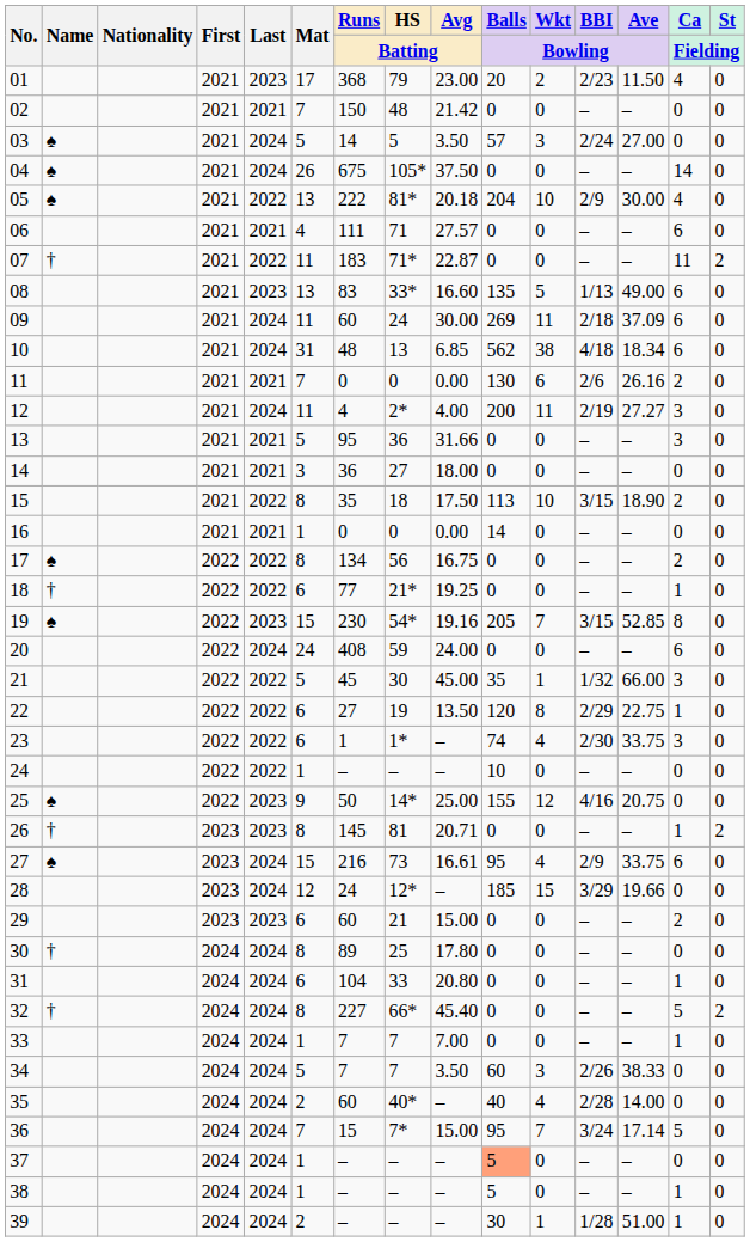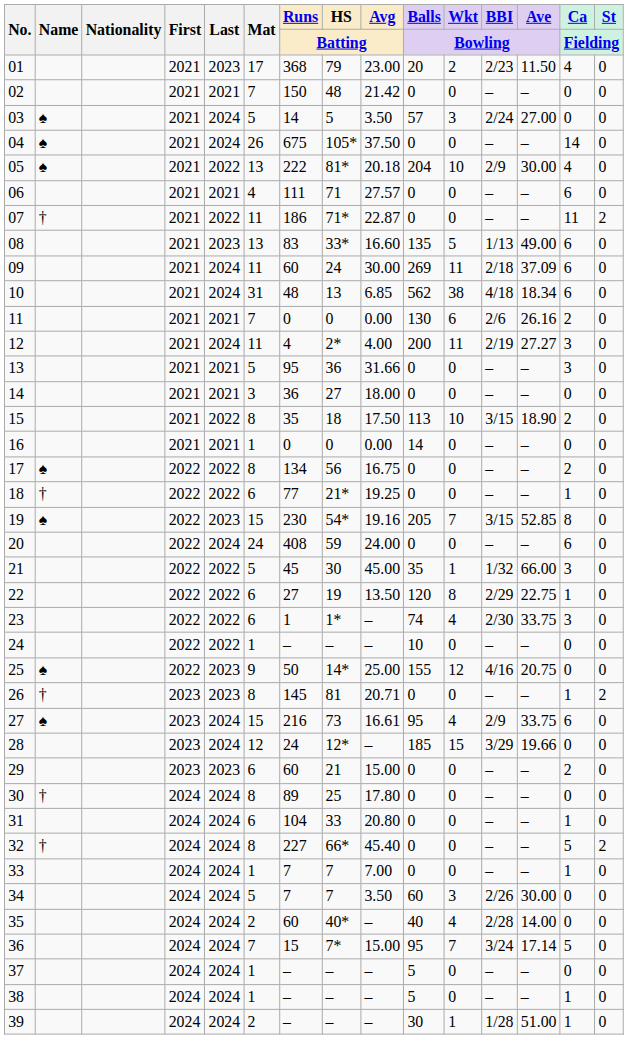 <table class="wikitable sortable">
 <tr align="center">
 <th rowspan="2">No.</th>
 <th rowspan="2">Name</th>
 <th rowspan="2">Nationality</th>
 <th rowspan="2">First</th>
 <th rowspan="2">Last</th>
 <th rowspan="2">Mat</th>
 <th style="background:#faecc8"><a href='#'>Runs</a></th>
 <th style="background:#faecc8">HS</th>
 <th style="background:#faecc8"><a href='#'>Avg</a></th>
 <th style="background:#ddcef2"><a href='#'>Balls</a></th>
 <th style="background:#ddcef2"><a href='#'>Wkt</a></th>
 <th style="background:#ddcef2"><a href='#'>BBI</a></th>
 <th style="background:#ddcef2"><a href='#'>Ave</a></th>
 <th style="background:#cef2e0"><a href='#'>Ca</a></th>
 <th style="background:#cef2e0"><a href='#'>St</a></th>
 </tr>
 <tr class="unsortable">
 <th colspan=3 style="background:#faecc8"><a href='#'>Batting</a></th>
 <th colspan=4 style="background:#ddcef2"><a href='#'>Bowling</a></th>
 <th colspan=2 style="background:#cef2e0"><a href='#'>Fielding</a></th>
 </tr>
 <tr>
 <td><span>0</span>1</td>
 <td></td>
 <td></td>
 <td>2021</td>
 <td>2023</td>
 <td>17</td>
 <td>368</td>
 <td>79</td>
 <td>23.00</td>
 <td>20</td>
 <td>2</td>
 <td>2/23</td>
 <td>11.50</td>
 <td>4</td>
 <td>0</td>
 </tr>
 <tr>
 <td><span>0</span>2</td>
 <td><strong></strong></td>
 <td></td>
 <td>2021</td>
 <td>2021</td>
 <td>7</td>
 <td>150</td>
 <td>48</td>
 <td>21.42</td>
 <td>0</td>
 <td>0</td>
 <td>–</td>
 <td>–</td>
 <td>0</td>
 <td>0</td>
 </tr>
 <tr>
 <td><span>0</span>3</td>
 <td> ♠</td>
 <td></td>
 <td>2021</td>
 <td>2024</td>
 <td>5</td>
 <td>14</td>
 <td>5</td>
 <td>3.50</td>
 <td>57</td>
 <td>3</td>
 <td>2/24</td>
 <td>27.00</td>
 <td>0</td>
 <td>0</td>
 </tr>
 <tr>
 <td><span>0</span>4</td>
 <td> ♠</td>
 <td></td>
 <td>2021</td>
 <td>2024</td>
 <td>26</td>
 <td>675</td>
 <td>105*</td>
 <td>37.50</td>
 <td>0</td>
 <td>0</td>
 <td>–</td>
 <td>–</td>
 <td>14</td>
 <td>0</td>
 </tr>
 <tr>
 <td><span>0</span>5</td>
 <td> ♠</td>
 <td></td>
 <td>2021</td>
 <td>2022</td>
 <td>13</td>
 <td>222</td>
 <td>81*</td>
 <td>20.18</td>
 <td>204</td>
 <td>10</td>
 <td>2/9</td>
 <td>30.00</td>
 <td>4</td>
 <td>0</td>
 </tr>
 <tr>
 <td><span>0</span>6</td>
 <td></td>
 <td></td>
 <td>2021</td>
 <td>2021</td>
 <td>4</td>
 <td>111</td>
 <td>71</td>
 <td>27.57</td>
 <td>0</td>
 <td>0</td>
 <td>–</td>
 <td>–</td>
 <td>6</td>
 <td>0</td>
 </tr>
 <tr>
 <td><span>0</span>7</td>
 <td> †</td>
 <td></td>
 <td>2021</td>
 <td>2022</td>
 <td>11</td>
-<td>183</td>
+<td>186</td>
 <td>71*</td>
 <td>22.87</td>
 <td>0</td>
 <td>0</td>
 <td>–</td>
 <td>–</td>
 <td>11</td>
 <td>2</td>
 </tr>
 <tr>
 <td><span>0</span>8</td>
 <td></td>
 <td></td>
 <td>2021</td>
 <td>2023</td>
 <td>13</td>
 <td>83</td>
 <td>33*</td>
 <td>16.60</td>
 <td>135</td>
 <td>5</td>
 <td>1/13</td>
 <td>49.00</td>
 <td>6</td>
 <td>0</td>
 </tr>
 <tr>
 <td><span>0</span>9</td>
 <td></td>
 <td></td>
 <td>2021</td>
 <td>2024</td>
 <td>11</td>
 <td>60</td>
 <td>24</td>
 <td>30.00</td>
 <td>269</td>
 <td>11</td>
 <td>2/18</td>
 <td>37.09</td>
 <td>6</td>
 <td>0</td>
 </tr>
 <tr>
 <td>10</td>
 <td></td>
 <td></td>
 <td>2021</td>
 <td>2024</td>
 <td>31</td>
 <td>48</td>
 <td>13</td>
 <td>6.85</td>
 <td>562</td>
 <td>38</td>
 <td>4/18</td>
 <td>18.34</td>
 <td>6</td>
 <td>0</td>
 </tr>
 <tr>
 <td>11</td>
 <td><strong></strong></td>
 <td></td>
 <td>2021</td>
 <td>2021</td>
 <td>7</td>
 <td>0</td>
 <td>0</td>
 <td>0.00</td>
 <td>130</td>
 <td>6</td>
 <td>2/6</td>
 <td>26.16</td>
 <td>2</td>
 <td>0</td>
 </tr>
 <tr>
 <td>12</td>
 <td></td>
 <td></td>
 <td>2021</td>
 <td>2024</td>
 <td>11</td>
 <td>4</td>
 <td>2*</td>
 <td>4.00</td>
 <td>200</td>
 <td>11</td>
 <td>2/19</td>
 <td>27.27</td>
 <td>3</td>
 <td>0</td>
 </tr>
 <tr>
 <td>13</td>
 <td><strong></strong></td>
 <td></td>
 <td>2021</td>
 <td>2021</td>
 <td>5</td>
 <td>95</td>
 <td>36</td>
 <td>31.66</td>
 <td>0</td>
 <td>0</td>
 <td>–</td>
 <td>–</td>
 <td>3</td>
 <td>0</td>
 </tr>
 <tr>
 <td>14</td>
 <td></td>
 <td></td>
 <td>2021</td>
 <td>2021</td>
 <td>3</td>
 <td>36</td>
 <td>27</td>
 <td>18.00</td>
 <td>0</td>
 <td>0</td>
 <td>–</td>
 <td>–</td>
 <td>0</td>
 <td>0</td>
 </tr>
 <tr>
 <td>15</td>
 <td></td>
 <td></td>
 <td>2021</td>
 <td>2022</td>
 <td>8</td>
 <td>35</td>
 <td>18</td>
 <td>17.50</td>
 <td>113</td>
 <td>10</td>
 <td>3/15</td>
 <td>18.90</td>
 <td>2</td>
 <td>0</td>
 </tr>
 <tr>
 <td>16</td>
 <td></td>
 <td></td>
 <td>2021</td>
 <td>2021</td>
 <td>1</td>
 <td>0</td>
 <td>0</td>
 <td>0.00</td>
 <td>14</td>
 <td>0</td>
 <td>–</td>
 <td>–</td>
 <td>0</td>
 <td>0</td>
 </tr>
 <tr>
 <td>17</td>
 <td><strong></strong> ♠</td>
 <td></td>
 <td>2022</td>
 <td>2022</td>
 <td>8</td>
 <td>134</td>
 <td>56</td>
 <td>16.75</td>
 <td>0</td>
 <td>0</td>
 <td>–</td>
 <td>–</td>
 <td>2</td>
 <td>0</td>
 </tr>
 <tr>
 <td>18</td>
 <td> †</td>
 <td></td>
 <td>2022</td>
 <td>2022</td>
 <td>6</td>
 <td>77</td>
 <td>21*</td>
 <td>19.25</td>
 <td>0</td>
 <td>0</td>
 <td>–</td>
 <td>–</td>
 <td>1</td>
 <td>0</td>
 </tr>
 <tr>
 <td>19</td>
 <td><strong></strong> ♠</td>
 <td></td>
 <td>2022</td>
 <td>2023</td>
 <td>15</td>
 <td>230</td>
 <td>54*</td>
 <td>19.16</td>
 <td>205</td>
 <td>7</td>
 <td>3/15</td>
 <td>52.85</td>
 <td>8</td>
 <td>0</td>
 </tr>
 <tr>
 <td>20</td>
 <td></td>
 <td></td>
 <td>2022</td>
 <td>2024</td>
 <td>24</td>
 <td>408</td>
 <td>59</td>
 <td>24.00</td>
 <td>0</td>
 <td>0</td>
 <td>–</td>
 <td>–</td>
 <td>6</td>
 <td>0</td>
 </tr>
 <tr>
 <td>21</td>
 <td></td>
 <td></td>
 <td>2022</td>
 <td>2022</td>
 <td>5</td>
 <td>45</td>
 <td>30</td>
 <td>45.00</td>
 <td>35</td>
 <td>1</td>
 <td>1/32</td>
 <td>66.00</td>
 <td>3</td>
 <td>0</td>
 </tr>
 <tr>
 <td>22</td>
 <td><strong></strong></td>
 <td></td>
 <td>2022</td>
 <td>2022</td>
 <td>6</td>
 <td>27</td>
 <td>19</td>
 <td>13.50</td>
 <td>120</td>
 <td>8</td>
 <td>2/29</td>
 <td>22.75</td>
 <td>1</td>
 <td>0</td>
 </tr>
 <tr>
 <td>23</td>
 <td></td>
 <td></td>
 <td>2022</td>
 <td>2022</td>
 <td>6</td>
 <td>1</td>
 <td>1*</td>
 <td>–</td>
 <td>74</td>
 <td>4</td>
 <td>2/30</td>
 <td>33.75</td>
 <td>3</td>
 <td>0</td>
 </tr>
 <tr>
 <td>24</td>
 <td><strong></strong></td>
 <td></td>
 <td>2022</td>
 <td>2022</td>
 <td>1</td>
 <td>–</td>
 <td>–</td>
 <td>–</td>
 <td>10</td>
 <td>0</td>
 <td>–</td>
 <td>–</td>
 <td>0</td>
 <td>0</td>
 </tr>
 <tr>
 <td>25</td>
 <td><strong></strong> ♠</td>
 <td></td>
 <td>2022</td>
 <td>2023</td>
 <td>9</td>
 <td>50</td>
 <td>14*</td>
 <td>25.00</td>
 <td>155</td>
 <td>12</td>
 <td>4/16</td>
 <td>20.75</td>
 <td>0</td>
 <td>0</td>
 </tr>
 <tr>
 <td>26</td>
 <td> †</td>
 <td></td>
 <td>2023</td>
 <td>2023</td>
 <td>8</td>
 <td>145</td>
 <td>81</td>
 <td>20.71</td>
 <td>0</td>
 <td>0</td>
 <td>–</td>
 <td>–</td>
 <td>1</td>
 <td>2</td>
 </tr>
 <tr>
 <td>27</td>
 <td><strong></strong> ♠</td>
 <td></td>
 <td>2023</td>
 <td>2024</td>
 <td>15</td>
 <td>216</td>
 <td>73</td>
 <td>16.61</td>
 <td>95</td>
 <td>4</td>
 <td>2/9</td>
 <td>33.75</td>
 <td>6</td>
 <td>0</td>
 </tr>
 <tr>
 <td>28</td>
 <td></td>
 <td></td>
 <td>2023</td>
 <td>2024</td>
 <td>12</td>
 <td>24</td>
 <td>12*</td>
 <td>–</td>
 <td>185</td>
 <td>15</td>
 <td>3/29</td>
 <td>19.66</td>
 <td>0</td>
 <td>0</td>
 </tr>
 <tr>
 <td>29</td>
 <td></td>
 <td></td>
 <td>2023</td>
 <td>2023</td>
 <td>6</td>
 <td>60</td>
 <td>21</td>
 <td>15.00</td>
 <td>0</td>
 <td>0</td>
 <td>–</td>
 <td>–</td>
 <td>2</td>
 <td>0</td>
 </tr>
 <tr>
 <td>30</td>
 <td> †</td>
 <td></td>
 <td>2024</td>
 <td>2024</td>
 <td>8</td>
 <td>89</td>
 <td>25</td>
 <td>17.80</td>
 <td>0</td>
 <td>0</td>
 <td>–</td>
 <td>–</td>
 <td>0</td>
 <td>0</td>
 </tr>
 <tr>
 <td>31</td>
 <td></td>
 <td></td>
 <td>2024</td>
 <td>2024</td>
 <td>6</td>
 <td>104</td>
 <td>33</td>
 <td>20.80</td>
 <td>0</td>
 <td>0</td>
 <td>–</td>
 <td>–</td>
 <td>1</td>
 <td>0</td>
 </tr>
 <tr>
 <td>32</td>
 <td><strong></strong> †</td>
 <td></td>
 <td>2024</td>
 <td>2024</td>
 <td>8</td>
 <td>227</td>
 <td>66*</td>
 <td>45.40</td>
 <td>0</td>
 <td>0</td>
 <td>–</td>
 <td>–</td>
 <td>5</td>
 <td>2</td>
 </tr>
 <tr>
 <td>33</td>
 <td></td>
 <td></td>
 <td>2024</td>
 <td>2024</td>
 <td>1</td>
 <td>7</td>
 <td>7</td>
 <td>7.00</td>
 <td>0</td>
 <td>0</td>
 <td>–</td>
 <td>–</td>
 <td>1</td>
 <td>0</td>
 </tr>
 <tr>
 <td>34</td>
 <td></td>
 <td></td>
 <td>2024</td>
 <td>2024</td>
 <td>5</td>
 <td>7</td>
 <td>7</td>
 <td>3.50</td>
 <td>60</td>
 <td>3</td>
 <td>2/26</td>
-<td>38.33</td>
+<td>30.00</td>
 <td>0</td>
 <td>0</td>
 </tr>
 <tr>
 <td>35</td>
 <td><strong></strong></td>
 <td></td>
 <td>2024</td>
 <td>2024</td>
 <td>2</td>
 <td>60</td>
 <td>40*</td>
 <td>–</td>
 <td>40</td>
 <td>4</td>
 <td>2/28</td>
 <td>14.00</td>
 <td>0</td>
 <td>0</td>
 </tr>
 <tr>
 <td>36</td>
 <td><strong></strong></td>
 <td></td>
 <td>2024</td>
 <td>2024</td>
 <td>7</td>
 <td>15</td>
 <td>7*</td>
 <td>15.00</td>
 <td>95</td>
 <td>7</td>
 <td>3/24</td>
 <td>17.14</td>
 <td>5</td>
 <td>0</td>
 </tr>
 <tr>
 <td>37</td>
 <td></td>
 <td></td>
 <td>2024</td>
 <td>2024</td>
 <td>1</td>
 <td>–</td>
 <td>–</td>
 <td>–</td>
-<td style="background: lightsalmon;">5</td>
+<td>5</td>
 <td>0</td>
 <td>–</td>
 <td>–</td>
 <td>0</td>
 <td>0</td>
 </tr>
 <tr>
 <td>38</td>
 <td></td>
 <td></td>
 <td>2024</td>
 <td>2024</td>
 <td>1</td>
 <td>–</td>
 <td>–</td>
 <td>–</td>
 <td>5</td>
 <td>0</td>
 <td>–</td>
 <td>–</td>
 <td>1</td>
 <td>0</td>
 </tr>
 <tr>
 <td>39</td>
 <td></td>
 <td></td>
 <td>2024</td>
 <td>2024</td>
 <td>2</td>
 <td>–</td>
 <td>–</td>
 <td>–</td>
 <td>30</td>
 <td>1</td>
 <td>1/28</td>
 <td>51.00</td>
 <td>1</td>
 <td>0</td>
 </tr>
 </table>
